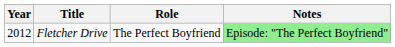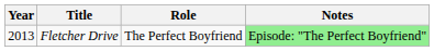 <table class="wikitable">
 <tr>
 <th>Year</th>
 <th>Title</th>
 <th>Role</th>
 <th>Notes</th>
 </tr>
 <tr>
-<td>2012</td>
+<td>2013</td>
 <td><em>Fletcher Drive</em></td>
 <td>The Perfect Boyfriend</td>
 <td style="background: lightgreen;">Episode: "The Perfect Boyfriend"</td>
 </tr>
 </table>
